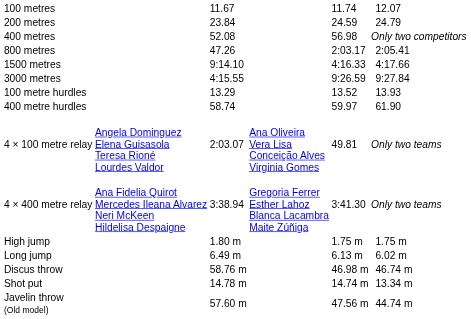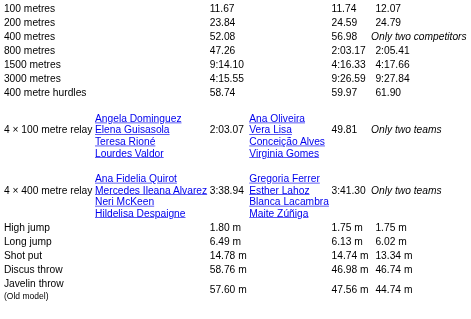 <table>
 <tr>
 <td>100 metres</td>
 <td></td>
 <td>11.67</td>
 <td></td>
 <td>11.74</td>
 <td></td>
 <td>12.07</td>
 </tr>
 <tr>
 <td>200 metres</td>
 <td></td>
 <td>23.84</td>
 <td></td>
 <td>24.59</td>
 <td></td>
 <td>24.79</td>
 </tr>
 <tr>
 <td>400 metres</td>
 <td></td>
 <td>52.08</td>
 <td></td>
 <td>56.98</td>
 <td colspan=2><em>Only two competitors</em></td>
 </tr>
 <tr>
 <td>800 metres</td>
 <td></td>
 <td>47.26</td>
 <td></td>
 <td>2:03.17</td>
 <td></td>
 <td>2:05.41</td>
 </tr>
 <tr>
 <td>1500 metres</td>
 <td></td>
 <td>9:14.10</td>
 <td></td>
 <td>4:16.33</td>
 <td></td>
 <td>4:17.66</td>
 </tr>
 <tr>
 <td>3000 metres</td>
 <td></td>
 <td>4:15.55</td>
 <td></td>
 <td>9:26.59</td>
 <td></td>
 <td>9:27.84</td>
 </tr>
 <tr>
-<td>100 metre hurdles</td>
-<td></td>
-<td>13.29</td>
-<td></td>
-<td>13.52</td>
-<td></td>
-<td>13.93</td>
-</tr>
-<tr>
 <td>400 metre hurdles</td>
 <td></td>
 <td>58.74</td>
 <td></td>
 <td>59.97</td>
 <td></td>
 <td>61.90</td>
 </tr>
 <tr>
 <td>4 × 100 metre relay</td>
 <td><br><a href='#'>Angela Dominguez</a><br><a href='#'>Elena Guisasola</a><br><a href='#'>Teresa Rioné</a><br><a href='#'>Lourdes Valdor</a></td>
 <td>2:03.07</td>
 <td><br><a href='#'>Ana Oliveira</a><br><a href='#'>Vera Lisa</a><br><a href='#'>Conceição Alves</a><br><a href='#'>Virginia Gomes</a></td>
 <td>49.81</td>
 <td colspan=2><em>Only two teams</em></td>
 </tr>
 <tr>
 <td>4 × 400 metre relay</td>
 <td><br><a href='#'>Ana Fidelia Quirot</a><br><a href='#'>Mercedes Ileana Alvarez</a><br><a href='#'>Neri McKeen</a><br><a href='#'>Hildelisa Despaigne</a></td>
 <td>3:38.94</td>
 <td><br><a href='#'>Gregoria Ferrer</a><br><a href='#'>Esther Lahoz</a><br><a href='#'>Blanca Lacambra</a><br><a href='#'>Maite Zúñiga</a></td>
 <td>3:41.30</td>
 <td colspan=2><em>Only two teams</em></td>
 </tr>
 <tr>
 <td>High jump</td>
 <td></td>
 <td>1.80 m</td>
 <td></td>
 <td>1.75 m</td>
 <td></td>
 <td>1.75 m</td>
 </tr>
 <tr>
 <td>Long jump</td>
 <td></td>
 <td>6.49 m</td>
 <td></td>
 <td>6.13 m</td>
 <td></td>
 <td>6.02 m</td>
 </tr>
 <tr>
+<td>Shot put</td>
+<td></td>
+<td>14.78 m</td>
+<td></td>
+<td>14.74 m</td>
+<td></td>
+<td>13.34 m</td>
+</tr>
+<tr>
 <td>Discus throw</td>
 <td></td>
 <td>58.76 m</td>
 <td></td>
 <td>46.98 m</td>
 <td></td>
 <td>46.74 m</td>
-</tr>
-<tr>
-<td>Shot put</td>
-<td></td>
-<td>14.78 m</td>
-<td></td>
-<td>14.74 m</td>
-<td></td>
-<td>13.34 m</td>
 </tr>
 <tr>
 <td>Javelin throw<br><small>(Old model)</small></td>
 <td></td>
 <td>57.60 m</td>
 <td></td>
 <td>47.56 m</td>
 <td></td>
 <td>44.74 m</td>
 </tr>
 </table>
